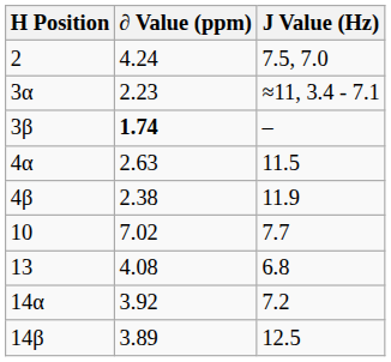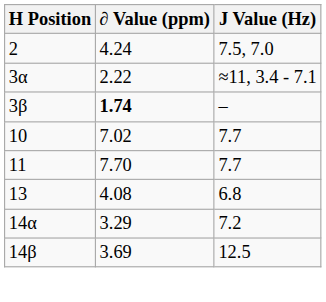 <table class="wikitable">
 <tr>
 <th>H Position</th>
 <th>∂ Value (ppm)</th>
 <th>J Value (Hz)</th>
 </tr>
 <tr>
 <td>2</td>
 <td>4.24</td>
 <td>7.5, 7.0</td>
 </tr>
 <tr>
 <td>3α</td>
-<td>2.23</td>
+<td>2.22</td>
 <td>≈11, 3.4 - 7.1</td>
 </tr>
 <tr>
 <td>3β</td>
 <td><strong>1.74</strong></td>
 <td>–</td>
 </tr>
 <tr>
-<td>4α</td>
-<td>2.63</td>
-<td>11.5</td>
+<td>10</td>
+<td>7.02</td>
+<td>7.7</td>
 </tr>
 <tr>
-<td>4β</td>
-<td>2.38</td>
-<td>11.9</td>
-</tr>
-<tr>
-<td>10</td>
-<td>7.02</td>
+<td>11</td>
+<td>7.70</td>
 <td>7.7</td>
 </tr>
 <tr>
 <td>13</td>
 <td>4.08</td>
 <td>6.8</td>
 </tr>
 <tr>
 <td>14α</td>
-<td>3.92</td>
+<td>3.29</td>
 <td>7.2</td>
 </tr>
 <tr>
 <td>14β</td>
-<td>3.89</td>
+<td>3.69</td>
 <td>12.5</td>
 </tr>
 </table>
